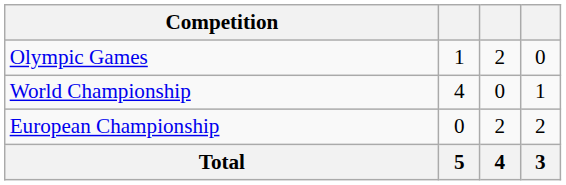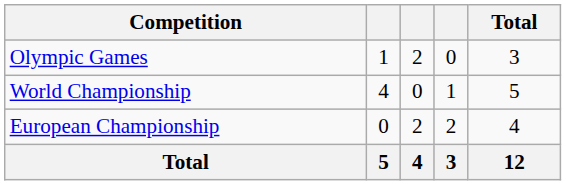 <table class="wikitable" style="width:30%; font-size:90%; text-align:center;">
 <tr>
 <th>Competition</th>
 <th></th>
 <th></th>
 <th></th>
+<th>Total</th>
 </tr>
 <tr>
 <td align=left><a href='#'>Olympic Games</a></td>
 <td>1</td>
 <td>2</td>
 <td>0</td>
+<td>3</td>
 </tr>
 <tr>
 <td align=left><a href='#'>World Championship</a></td>
 <td>4</td>
 <td>0</td>
 <td>1</td>
+<td>5</td>
 </tr>
 <tr>
 <td align=left><a href='#'>European Championship</a></td>
 <td>0</td>
 <td>2</td>
 <td>2</td>
+<td>4</td>
 </tr>
 <tr>
 <th>Total</th>
 <th>5</th>
 <th>4</th>
 <th>3</th>
+<th>12</th>
 </tr>
 </table>
